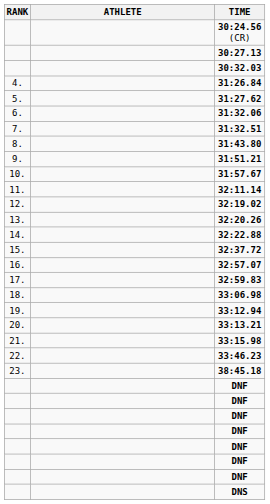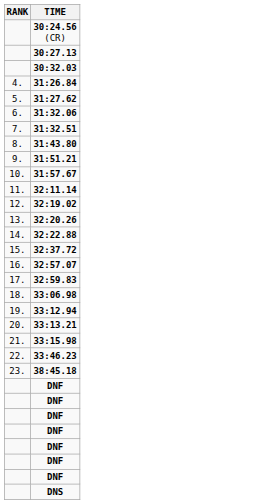 <table class="wikitable" style="border-collapse: collapse; font-size: 90%;">
 <tr>
 <th>RANK</th>
-<th align="center" style="width: 20em">ATHLETE</th>
 <th align="center" style="width: 5em">TIME</th>
 </tr>
 <tr>
 <td align="center"></td>
-<td></td>
 <td align="center"><strong>30:24.56</strong> (CR)</td>
 </tr>
 <tr>
 <td align="center"></td>
-<td></td>
 <td align="center"><strong>30:27.13</strong></td>
 </tr>
 <tr>
 <td align="center"></td>
-<td></td>
 <td align="center"><strong>30:32.03</strong></td>
 </tr>
 <tr>
 <td align="center">4.</td>
-<td></td>
 <td align="center"><strong>31:26.84</strong></td>
 </tr>
 <tr>
 <td align="center">5.</td>
-<td></td>
 <td align="center"><strong>31:27.62</strong></td>
 </tr>
 <tr>
 <td align="center">6.</td>
-<td></td>
 <td align="center"><strong>31:32.06</strong></td>
 </tr>
 <tr>
 <td align="center">7.</td>
-<td></td>
 <td align="center"><strong>31:32.51</strong></td>
 </tr>
 <tr>
 <td align="center">8.</td>
-<td></td>
 <td align="center"><strong>31:43.80</strong></td>
 </tr>
 <tr>
 <td align="center">9.</td>
-<td></td>
 <td align="center"><strong>31:51.21</strong></td>
 </tr>
 <tr>
 <td align="center">10.</td>
-<td></td>
 <td align="center"><strong>31:57.67</strong></td>
 </tr>
 <tr>
 <td align="center">11.</td>
-<td></td>
 <td align="center"><strong>32:11.14</strong></td>
 </tr>
 <tr>
 <td align="center">12.</td>
-<td></td>
 <td align="center"><strong>32:19.02</strong></td>
 </tr>
 <tr>
 <td align="center">13.</td>
-<td></td>
 <td align="center"><strong>32:20.26</strong></td>
 </tr>
 <tr>
 <td align="center">14.</td>
-<td></td>
 <td align="center"><strong>32:22.88</strong></td>
 </tr>
 <tr>
 <td align="center">15.</td>
-<td></td>
 <td align="center"><strong>32:37.72</strong></td>
 </tr>
 <tr>
 <td align="center">16.</td>
-<td></td>
 <td align="center"><strong>32:57.07</strong></td>
 </tr>
 <tr>
 <td align="center">17.</td>
-<td></td>
 <td align="center"><strong>32:59.83</strong></td>
 </tr>
 <tr>
 <td align="center">18.</td>
-<td></td>
 <td align="center"><strong>33:06.98</strong></td>
 </tr>
 <tr>
 <td align="center">19.</td>
-<td></td>
 <td align="center"><strong>33:12.94</strong></td>
 </tr>
 <tr>
 <td align="center">20.</td>
-<td></td>
 <td align="center"><strong>33:13.21</strong></td>
 </tr>
 <tr>
 <td align="center">21.</td>
-<td></td>
 <td align="center"><strong>33:15.98</strong></td>
 </tr>
 <tr>
 <td align="center">22.</td>
-<td></td>
 <td align="center"><strong>33:46.23</strong></td>
 </tr>
 <tr>
 <td align="center">23.</td>
-<td></td>
 <td align="center"><strong>38:45.18</strong></td>
 </tr>
 <tr>
 <td align="center"></td>
-<td></td>
 <td align="center"><strong>DNF</strong></td>
 </tr>
 <tr>
 <td align="center"></td>
-<td></td>
 <td align="center"><strong>DNF</strong></td>
 </tr>
 <tr>
 <td align="center"></td>
-<td></td>
 <td align="center"><strong>DNF</strong></td>
 </tr>
 <tr>
 <td align="center"></td>
-<td></td>
 <td align="center"><strong>DNF</strong></td>
 </tr>
 <tr>
 <td align="center"></td>
-<td></td>
 <td align="center"><strong>DNF</strong></td>
 </tr>
 <tr>
 <td align="center"></td>
-<td></td>
 <td align="center"><strong>DNF</strong></td>
 </tr>
 <tr>
 <td align="center"></td>
-<td></td>
 <td align="center"><strong>DNF</strong></td>
 </tr>
 <tr>
 <td align="center"></td>
-<td></td>
 <td align="center"><strong>DNS</strong></td>
 </tr>
 </table>
